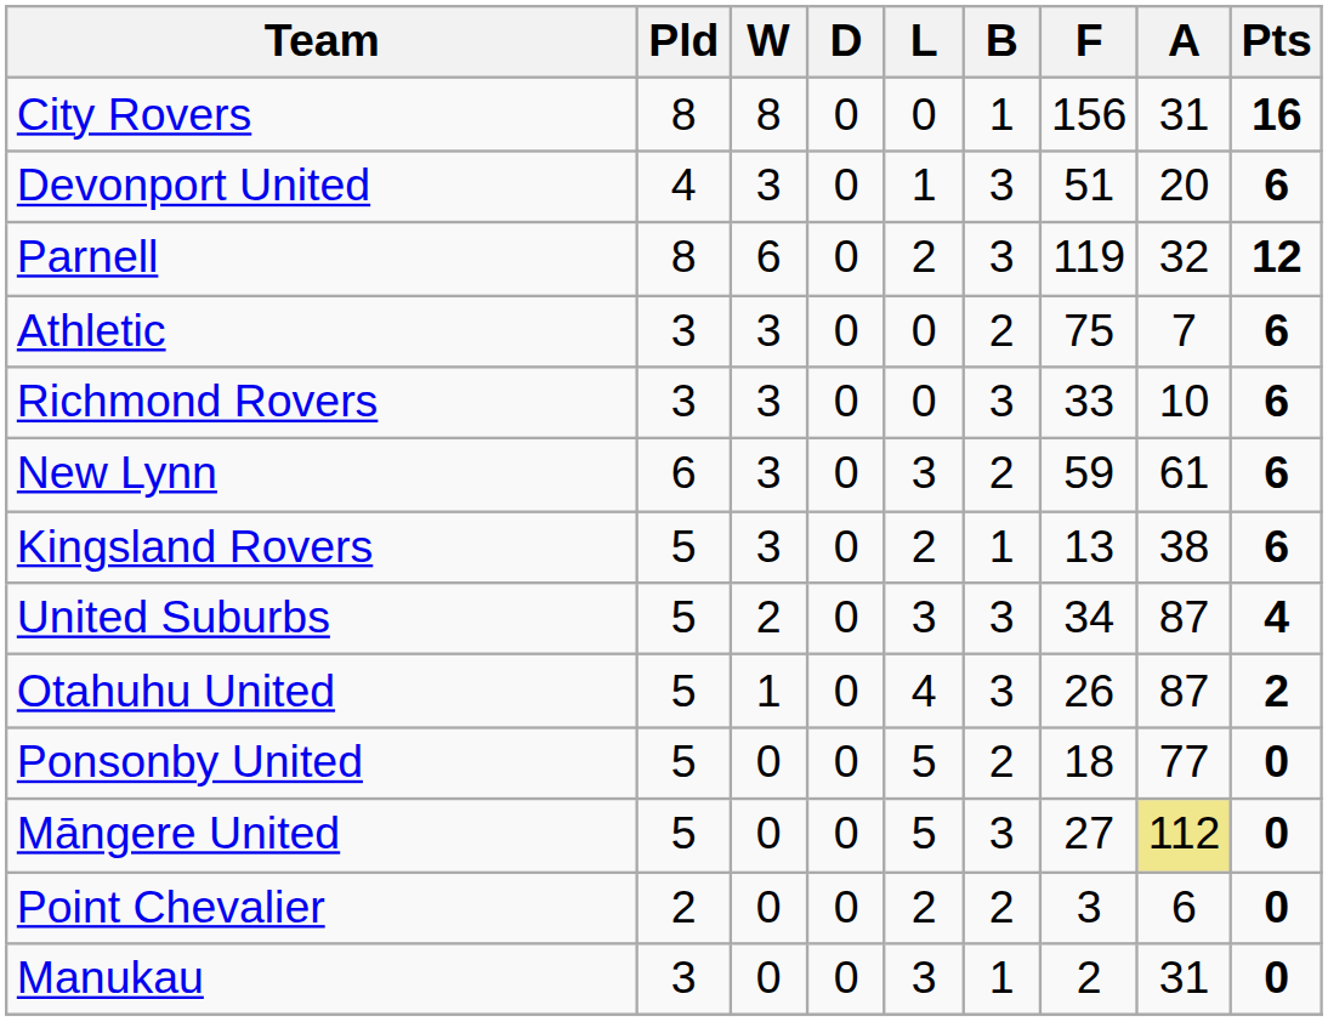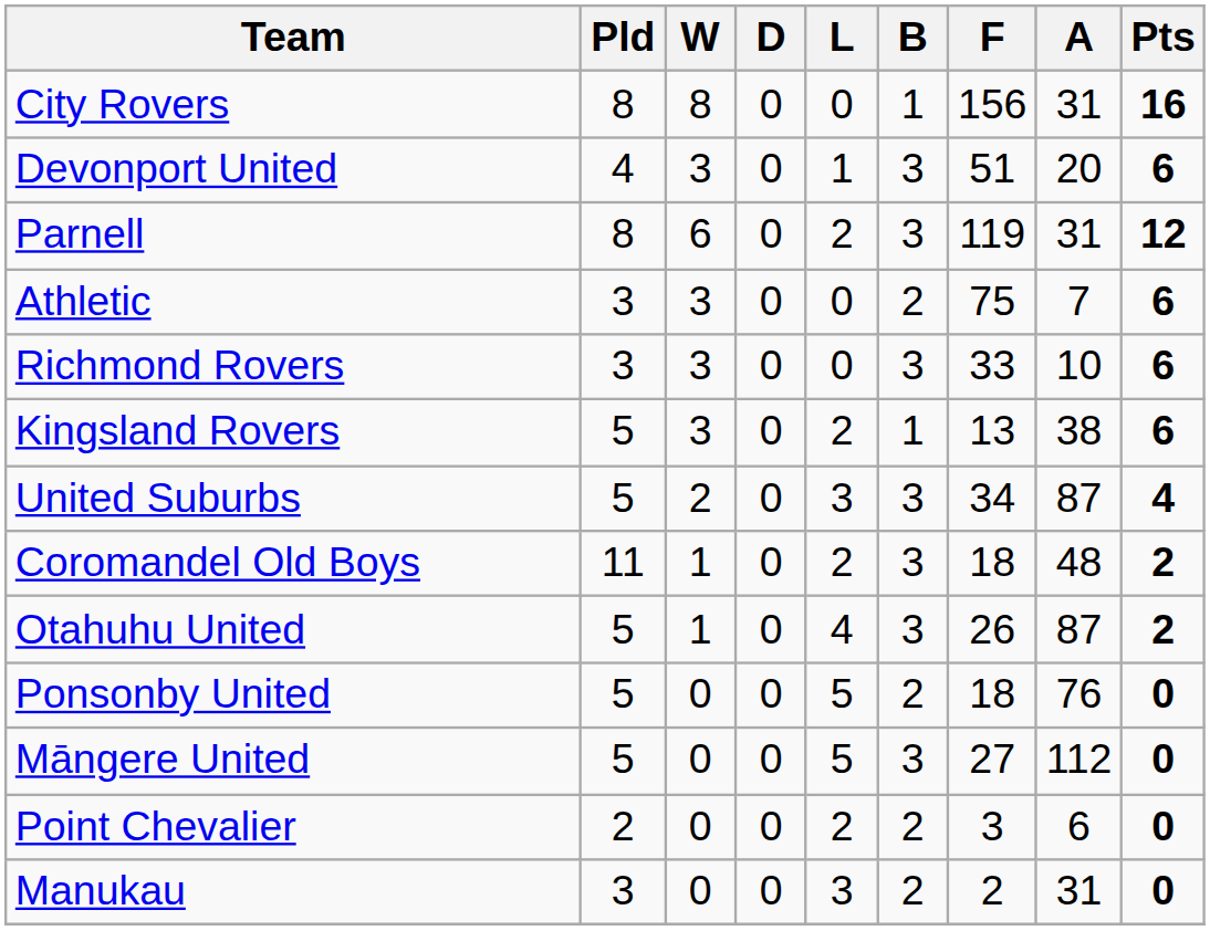 <table class="wikitable" style="text-align:center;">
 <tr>
 <th width=215>Team</th>
 <th width=20 abbr="Played">Pld</th>
 <th width=20 abbr="Won">W</th>
 <th width=20 abbr="Drawn">D</th>
 <th width=20 abbr="Lost">L</th>
 <th width=20 abbr="Bye">B</th>
 <th width=20 abbr="For">F</th>
 <th width=20 abbr="Against">A</th>
 <th width=20 abbr="Points">Pts</th>
 </tr>
 <tr>
 <td style="text-align:left;"><a href='#'>City Rovers</a></td>
 <td>8</td>
 <td>8</td>
 <td>0</td>
 <td>0</td>
 <td>1</td>
 <td>156</td>
 <td>31</td>
 <td><strong>16</strong></td>
 </tr>
 <tr>
 <td style="text-align:left;"><a href='#'>Devonport United</a></td>
 <td>4</td>
 <td>3</td>
 <td>0</td>
 <td>1</td>
 <td>3</td>
 <td>51</td>
 <td>20</td>
 <td><strong>6</strong></td>
 </tr>
 <tr>
 <td style="text-align:left;"><a href='#'>Parnell</a></td>
 <td>8</td>
 <td>6</td>
 <td>0</td>
 <td>2</td>
 <td>3</td>
 <td>119</td>
-<td>32</td>
+<td>31</td>
 <td><strong>12</strong></td>
 </tr>
 <tr>
 <td style="text-align:left;"><a href='#'>Athletic</a></td>
 <td>3</td>
 <td>3</td>
 <td>0</td>
 <td>0</td>
 <td>2</td>
 <td>75</td>
 <td>7</td>
 <td><strong>6</strong></td>
 </tr>
 <tr>
 <td style="text-align:left;"><a href='#'>Richmond Rovers</a></td>
 <td>3</td>
 <td>3</td>
 <td>0</td>
 <td>0</td>
 <td>3</td>
 <td>33</td>
 <td>10</td>
 <td><strong>6</strong></td>
 </tr>
 <tr>
-<td style="text-align:left;"><a href='#'>New Lynn</a></td>
-<td>6</td>
-<td>3</td>
-<td>0</td>
-<td>3</td>
-<td>2</td>
-<td>59</td>
-<td>61</td>
-<td><strong>6</strong></td>
-</tr>
-<tr>
 <td style="text-align:left;"><a href='#'>Kingsland Rovers</a></td>
 <td>5</td>
 <td>3</td>
 <td>0</td>
 <td>2</td>
 <td>1</td>
 <td>13</td>
 <td>38</td>
 <td><strong>6</strong></td>
 </tr>
 <tr>
 <td style="text-align:left;"><a href='#'>United Suburbs</a></td>
 <td>5</td>
 <td>2</td>
 <td>0</td>
 <td>3</td>
 <td>3</td>
 <td>34</td>
 <td>87</td>
 <td><strong>4</strong></td>
 </tr>
 <tr>
+<td style="text-align:left;"><a href='#'>Coromandel Old Boys</a></td>
+<td>11</td>
+<td>1</td>
+<td>0</td>
+<td>2</td>
+<td>3</td>
+<td>18</td>
+<td>48</td>
+<td><strong>2</strong></td>
+</tr>
+<tr>
 <td style="text-align:left;"><a href='#'>Otahuhu United</a></td>
 <td>5</td>
 <td>1</td>
 <td>0</td>
 <td>4</td>
 <td>3</td>
 <td>26</td>
 <td>87</td>
 <td><strong>2</strong></td>
 </tr>
 <tr>
 <td style="text-align:left;"><a href='#'>Ponsonby United</a></td>
 <td>5</td>
 <td>0</td>
 <td>0</td>
 <td>5</td>
 <td>2</td>
 <td>18</td>
-<td>77</td>
+<td>76</td>
 <td><strong>0</strong></td>
 </tr>
 <tr>
 <td style="text-align:left;"><a href='#'>Māngere United</a></td>
 <td>5</td>
 <td>0</td>
 <td>0</td>
 <td>5</td>
 <td>3</td>
 <td>27</td>
-<td style="background: khaki;">112</td>
+<td>112</td>
 <td><strong>0</strong></td>
 </tr>
 <tr>
 <td style="text-align:left;"><a href='#'>Point Chevalier</a></td>
 <td>2</td>
 <td>0</td>
 <td>0</td>
 <td>2</td>
 <td>2</td>
 <td>3</td>
 <td>6</td>
 <td><strong>0</strong></td>
 </tr>
 <tr>
 <td style="text-align:left;"><a href='#'>Manukau</a></td>
 <td>3</td>
 <td>0</td>
 <td>0</td>
 <td>3</td>
-<td>1</td>
+<td>2</td>
 <td>2</td>
 <td>31</td>
 <td><strong>0</strong></td>
 </tr>
 <tr>
 </tr>
 </table>
